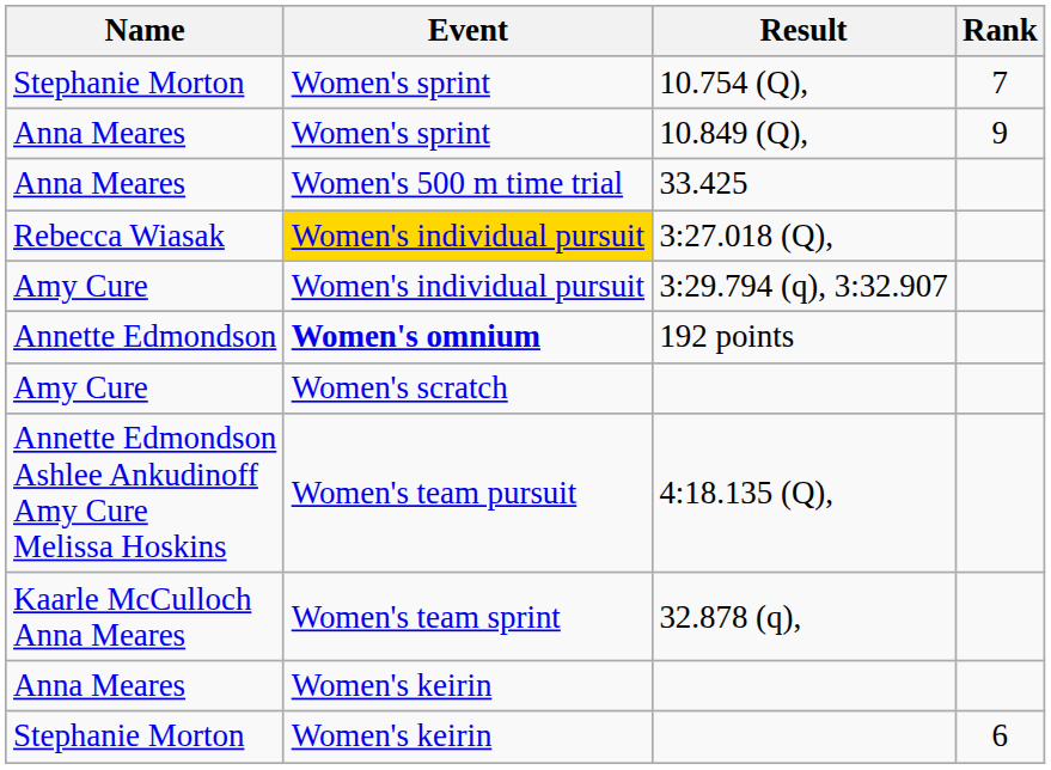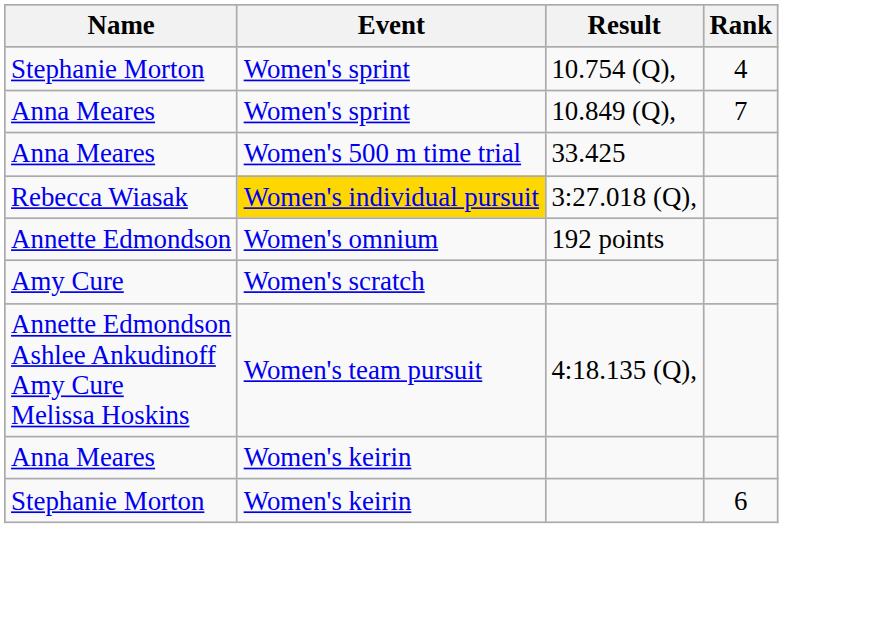 <table class="wikitable sortable">
 <tr>
 <th>Name</th>
 <th>Event</th>
 <th>Result</th>
 <th>Rank</th>
 </tr>
 <tr>
 <td><a href='#'>Stephanie Morton</a></td>
 <td><a href='#'>Women's sprint</a></td>
 <td>10.754 (Q),</td>
-<td align=center>7</td>
+<td align=center>4</td>
 </tr>
 <tr>
 <td><a href='#'>Anna Meares</a></td>
 <td><a href='#'>Women's sprint</a></td>
 <td>10.849 (Q),</td>
-<td align=center>9</td>
+<td align=center>7</td>
 </tr>
 <tr>
 <td><a href='#'>Anna Meares</a></td>
 <td><a href='#'>Women's 500 m time trial</a></td>
 <td>33.425</td>
 <td align=center></td>
 </tr>
 <tr>
 <td><a href='#'>Rebecca Wiasak</a></td>
 <td style="background: gold;"><a href='#'>Women's individual pursuit</a></td>
 <td>3:27.018 (Q),</td>
 <td align=center></td>
 </tr>
 <tr>
-<td><a href='#'>Amy Cure</a></td>
-<td><a href='#'>Women's individual pursuit</a></td>
-<td>3:29.794 (q), 3:32.907</td>
-<td align=center></td>
-</tr>
-<tr>
 <td><a href='#'>Annette Edmondson</a></td>
-<td><strong><a href='#'>Women's omnium</a></strong></td>
+<td><a href='#'>Women's omnium</a></td>
 <td>192 points</td>
 <td align=center></td>
 </tr>
 <tr>
 <td><a href='#'>Amy Cure</a></td>
 <td><a href='#'>Women's scratch</a></td>
 <td></td>
 <td align=center></td>
 </tr>
 <tr>
 <td><a href='#'>Annette Edmondson</a><br><a href='#'>Ashlee Ankudinoff</a><br><a href='#'>Amy Cure</a><br><a href='#'>Melissa Hoskins</a></td>
 <td><a href='#'>Women's team pursuit</a></td>
 <td>4:18.135 (Q),</td>
 <td align=center></td>
 </tr>
 <tr>
-<td><a href='#'>Kaarle McCulloch</a><br><a href='#'>Anna Meares</a></td>
-<td><a href='#'>Women's team sprint</a></td>
-<td>32.878 (q),</td>
-<td align=center></td>
-</tr>
-<tr>
 <td><a href='#'>Anna Meares</a></td>
 <td><a href='#'>Women's keirin</a></td>
 <td></td>
 <td align=center></td>
 </tr>
 <tr>
 <td><a href='#'>Stephanie Morton</a></td>
 <td><a href='#'>Women's keirin</a></td>
 <td></td>
 <td align=center>6</td>
 </tr>
 </table>
